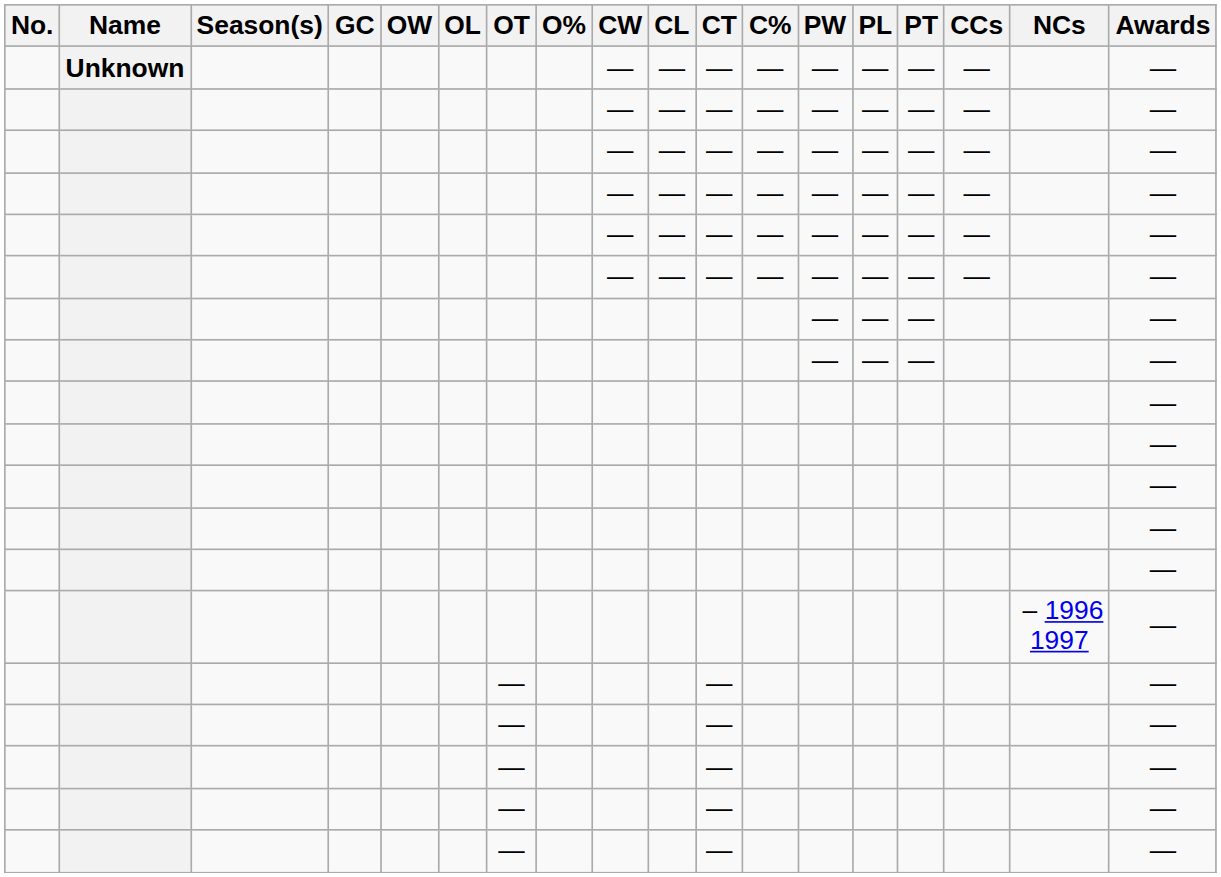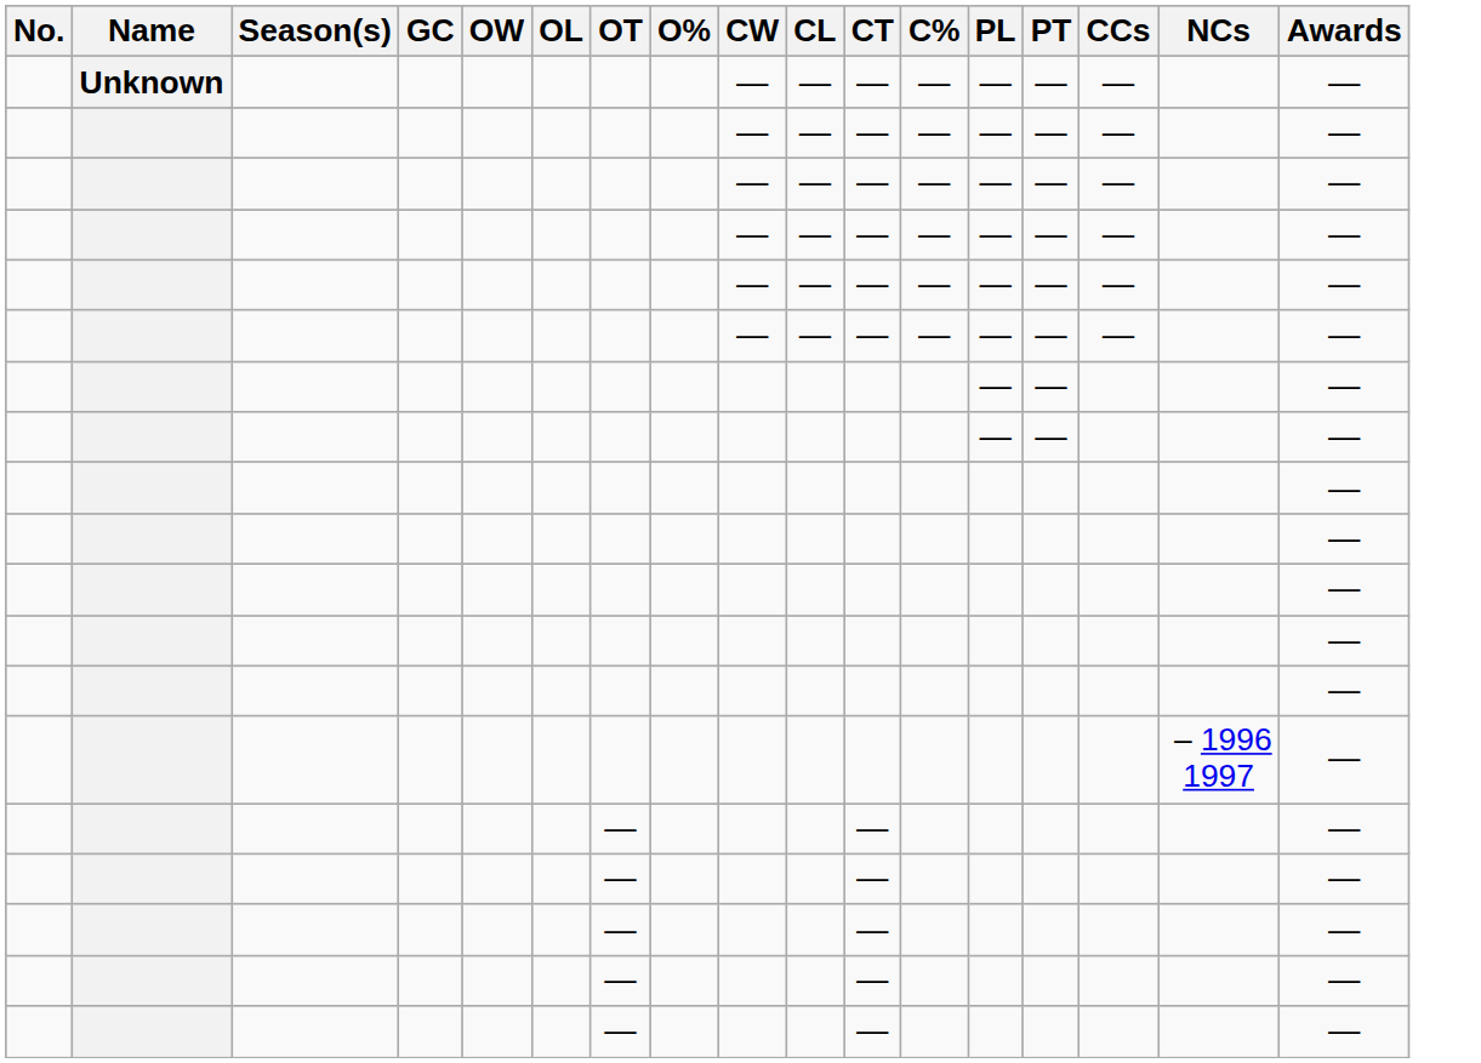 <table class="wikitable sortable" style="text-align:center;">
 <tr>
 <th scope="col" class="unsortable">No.</th>
 <th scope="col">Name</th>
 <th scope="col">Season(s)</th>
 <th scope="col">GC</th>
 <th scope="col">OW</th>
 <th scope="col">OL</th>
 <th scope="col">OT</th>
 <th scope="col">O%</th>
 <th scope="col">CW</th>
 <th scope="col">CL</th>
 <th scope="col">CT</th>
 <th scope="col">C%</th>
-<th scope="col">PW</th>
 <th scope="col">PL</th>
 <th scope="col">PT</th>
 <th scope="col">CCs</th>
 <th scope="col">NCs</th>
 <th scope="col" class="unsortable">Awards</th>
 </tr>
 <tr>
 <td></td>
 <th scope="row">Unknown</th>
 <td></td>
 <td></td>
 <td></td>
 <td></td>
 <td></td>
 <td></td>
-<td>—</td>
 <td>—</td>
 <td>—</td>
 <td>—</td>
 <td>—</td>
 <td>—</td>
 <td>—</td>
 <td>—</td>
 <td></td>
 <td>—</td>
 </tr>
 <tr>
 <td></td>
 <th scope="row"></th>
 <td></td>
 <td></td>
 <td></td>
 <td></td>
 <td></td>
 <td></td>
 <td>—</td>
 <td>—</td>
 <td>—</td>
 <td>—</td>
 <td>—</td>
 <td>—</td>
 <td>—</td>
-<td>—</td>
 <td></td>
 <td>—</td>
 </tr>
 <tr>
 <td></td>
 <th scope="row"></th>
 <td></td>
 <td></td>
 <td></td>
 <td></td>
 <td></td>
 <td></td>
-<td>—</td>
 <td>—</td>
 <td>—</td>
 <td>—</td>
 <td>—</td>
 <td>—</td>
 <td>—</td>
 <td>—</td>
 <td></td>
 <td>—</td>
 </tr>
 <tr>
 <td></td>
 <th scope="row"></th>
 <td></td>
 <td></td>
 <td></td>
 <td></td>
 <td></td>
 <td></td>
 <td>—</td>
 <td>—</td>
 <td>—</td>
 <td>—</td>
 <td>—</td>
 <td>—</td>
 <td>—</td>
-<td>—</td>
 <td></td>
 <td>—</td>
 </tr>
 <tr>
 <td></td>
 <th scope="row"></th>
 <td></td>
 <td></td>
 <td></td>
 <td></td>
 <td></td>
 <td></td>
-<td>—</td>
 <td>—</td>
 <td>—</td>
 <td>—</td>
 <td>—</td>
 <td>—</td>
 <td>—</td>
 <td>—</td>
 <td></td>
 <td>—</td>
 </tr>
 <tr>
 <td></td>
 <th scope="row"></th>
 <td></td>
 <td></td>
 <td></td>
 <td></td>
 <td></td>
 <td></td>
 <td>—</td>
 <td>—</td>
 <td>—</td>
 <td>—</td>
 <td>—</td>
 <td>—</td>
 <td>—</td>
-<td>—</td>
 <td></td>
 <td>—</td>
 </tr>
 <tr>
 <td></td>
 <th scope="row"></th>
 <td></td>
 <td></td>
 <td></td>
 <td></td>
 <td></td>
 <td></td>
 <td></td>
 <td></td>
 <td></td>
 <td></td>
-<td>—</td>
 <td>—</td>
 <td>—</td>
 <td></td>
 <td></td>
 <td>—</td>
 </tr>
 <tr>
 <td></td>
 <th scope="row"></th>
 <td></td>
 <td></td>
 <td></td>
 <td></td>
 <td></td>
 <td></td>
 <td></td>
 <td></td>
 <td></td>
 <td></td>
 <td>—</td>
 <td>—</td>
-<td>—</td>
 <td></td>
 <td></td>
 <td>—</td>
 </tr>
 <tr>
 <td></td>
 <th scope="row"></th>
-<td></td>
 <td></td>
 <td></td>
 <td></td>
 <td></td>
 <td></td>
 <td></td>
 <td></td>
 <td></td>
 <td></td>
 <td></td>
 <td></td>
 <td></td>
 <td></td>
 <td></td>
 <td>—</td>
 </tr>
 <tr>
 <td></td>
 <th scope="row"></th>
 <td></td>
 <td></td>
 <td></td>
 <td></td>
 <td></td>
 <td></td>
 <td></td>
 <td></td>
 <td></td>
 <td></td>
 <td></td>
 <td></td>
 <td></td>
 <td></td>
-<td></td>
 <td>—</td>
 </tr>
 <tr>
 <td></td>
 <th scope="row"></th>
-<td></td>
 <td></td>
 <td></td>
 <td></td>
 <td></td>
 <td></td>
 <td></td>
 <td></td>
 <td></td>
 <td></td>
 <td></td>
 <td></td>
 <td></td>
 <td></td>
 <td></td>
 <td>—</td>
 </tr>
 <tr>
 <td></td>
 <th scope="row"></th>
 <td></td>
 <td></td>
 <td></td>
 <td></td>
 <td></td>
 <td></td>
 <td></td>
 <td></td>
 <td></td>
 <td></td>
 <td></td>
 <td></td>
 <td></td>
 <td></td>
-<td></td>
 <td>—</td>
 </tr>
 <tr>
 <td></td>
 <th scope="row"></th>
 <td></td>
 <td></td>
 <td></td>
 <td></td>
 <td></td>
 <td></td>
 <td></td>
 <td></td>
 <td></td>
 <td></td>
 <td></td>
 <td></td>
 <td></td>
 <td></td>
-<td></td>
 <td>—</td>
 </tr>
 <tr>
 <td></td>
 <th scope="row"></th>
-<td></td>
 <td></td>
 <td></td>
 <td></td>
 <td></td>
 <td></td>
 <td></td>
 <td></td>
 <td></td>
 <td></td>
 <td></td>
 <td></td>
 <td></td>
 <td></td>
 <td> – <a href='#'>1996</a><br><a href='#'>1997</a></td>
 <td>—</td>
 </tr>
 <tr>
 <td></td>
 <th scope="row"></th>
 <td></td>
 <td></td>
 <td></td>
 <td></td>
 <td>—</td>
 <td></td>
 <td></td>
 <td></td>
 <td>—</td>
 <td></td>
 <td></td>
 <td></td>
 <td></td>
 <td></td>
-<td></td>
 <td>—</td>
 </tr>
 <tr>
 <td></td>
 <th scope="row"></th>
 <td></td>
 <td></td>
 <td></td>
 <td></td>
 <td>—</td>
 <td></td>
 <td></td>
 <td></td>
 <td>—</td>
-<td></td>
 <td></td>
 <td></td>
 <td></td>
 <td></td>
 <td></td>
 <td>—</td>
 </tr>
 <tr>
 <td></td>
 <th scope="row"></th>
 <td></td>
 <td></td>
 <td></td>
 <td></td>
 <td>—</td>
 <td></td>
 <td></td>
 <td></td>
 <td>—</td>
 <td></td>
 <td></td>
 <td></td>
 <td></td>
 <td></td>
-<td></td>
 <td>—</td>
 </tr>
 <tr>
 <td></td>
 <th scope="row"></th>
 <td></td>
 <td></td>
 <td></td>
 <td></td>
 <td>—</td>
 <td></td>
 <td></td>
 <td></td>
 <td>—</td>
-<td></td>
 <td></td>
 <td></td>
 <td></td>
 <td></td>
 <td></td>
 <td>—</td>
 </tr>
 <tr>
 <td></td>
 <th scope="row"></th>
 <td></td>
 <td></td>
 <td></td>
 <td></td>
 <td>—</td>
 <td></td>
 <td></td>
 <td></td>
 <td>—</td>
 <td></td>
 <td></td>
 <td></td>
 <td></td>
 <td></td>
-<td></td>
 <td>—</td>
 </tr>
 </table>
